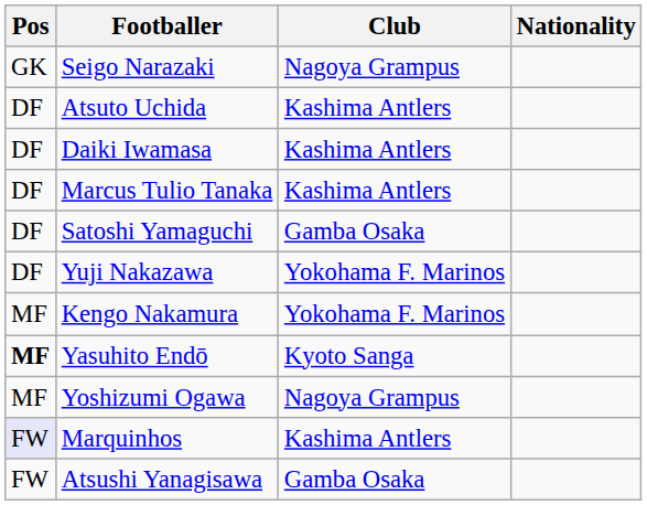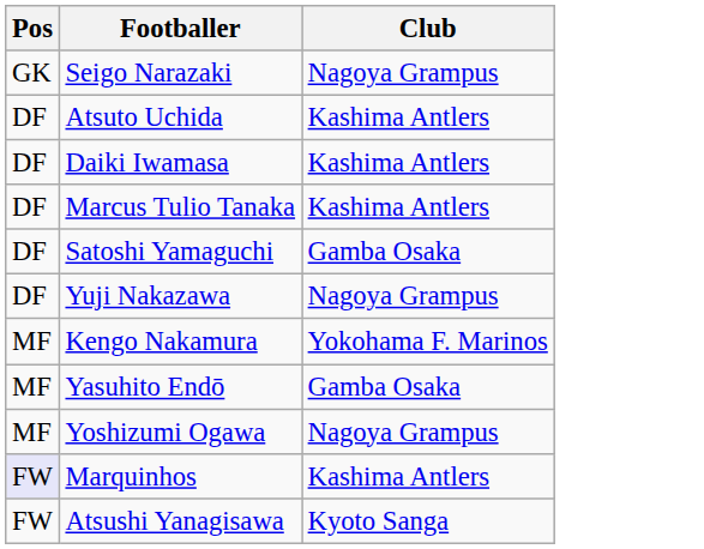 <table class="wikitable" style="font-size: 95%;">
 <tr>
 <th>Pos</th>
 <th>Footballer</th>
 <th>Club</th>
-<th>Nationality</th>
 </tr>
 <tr>
 <td>GK</td>
 <td><a href='#'>Seigo Narazaki</a></td>
 <td><a href='#'>Nagoya Grampus</a></td>
-<td></td>
 </tr>
 <tr>
 <td>DF</td>
 <td><a href='#'>Atsuto Uchida</a></td>
 <td><a href='#'>Kashima Antlers</a></td>
-<td></td>
 </tr>
 <tr>
 <td>DF</td>
 <td><a href='#'>Daiki Iwamasa</a></td>
 <td><a href='#'>Kashima Antlers</a></td>
-<td></td>
 </tr>
 <tr>
 <td>DF</td>
 <td><a href='#'>Marcus Tulio Tanaka</a></td>
 <td><a href='#'>Kashima Antlers</a></td>
-<td></td>
 </tr>
 <tr>
 <td>DF</td>
 <td><a href='#'>Satoshi Yamaguchi</a></td>
 <td><a href='#'>Gamba Osaka</a></td>
-<td></td>
 </tr>
 <tr>
 <td>DF</td>
 <td><a href='#'>Yuji Nakazawa</a></td>
-<td><a href='#'>Yokohama F. Marinos</a></td>
-<td></td>
+<td><a href='#'>Nagoya Grampus</a></td>
 </tr>
 <tr>
 <td>MF</td>
 <td><a href='#'>Kengo Nakamura</a></td>
 <td><a href='#'>Yokohama F. Marinos</a></td>
-<td></td>
 </tr>
 <tr>
-<td><strong>MF</strong></td>
+<td>MF</td>
 <td><a href='#'>Yasuhito Endō</a></td>
-<td><a href='#'>Kyoto Sanga</a></td>
-<td></td>
+<td><a href='#'>Gamba Osaka</a></td>
 </tr>
 <tr>
 <td>MF</td>
 <td><a href='#'>Yoshizumi Ogawa</a></td>
 <td><a href='#'>Nagoya Grampus</a></td>
-<td></td>
 </tr>
 <tr>
 <td style="background: lavender;">FW</td>
 <td><a href='#'>Marquinhos</a></td>
 <td><a href='#'>Kashima Antlers</a></td>
-<td></td>
 </tr>
 <tr>
 <td>FW</td>
 <td><a href='#'>Atsushi Yanagisawa</a></td>
-<td><a href='#'>Gamba Osaka</a></td>
-<td></td>
+<td><a href='#'>Kyoto Sanga</a></td>
 </tr>
 </table>
